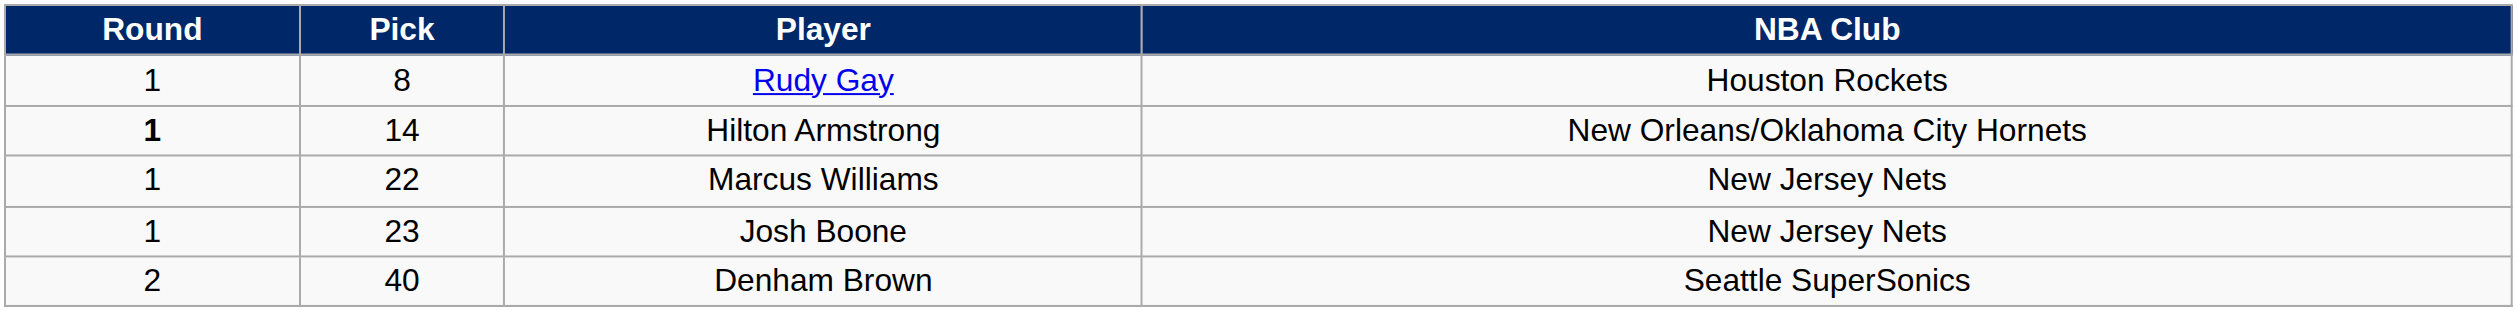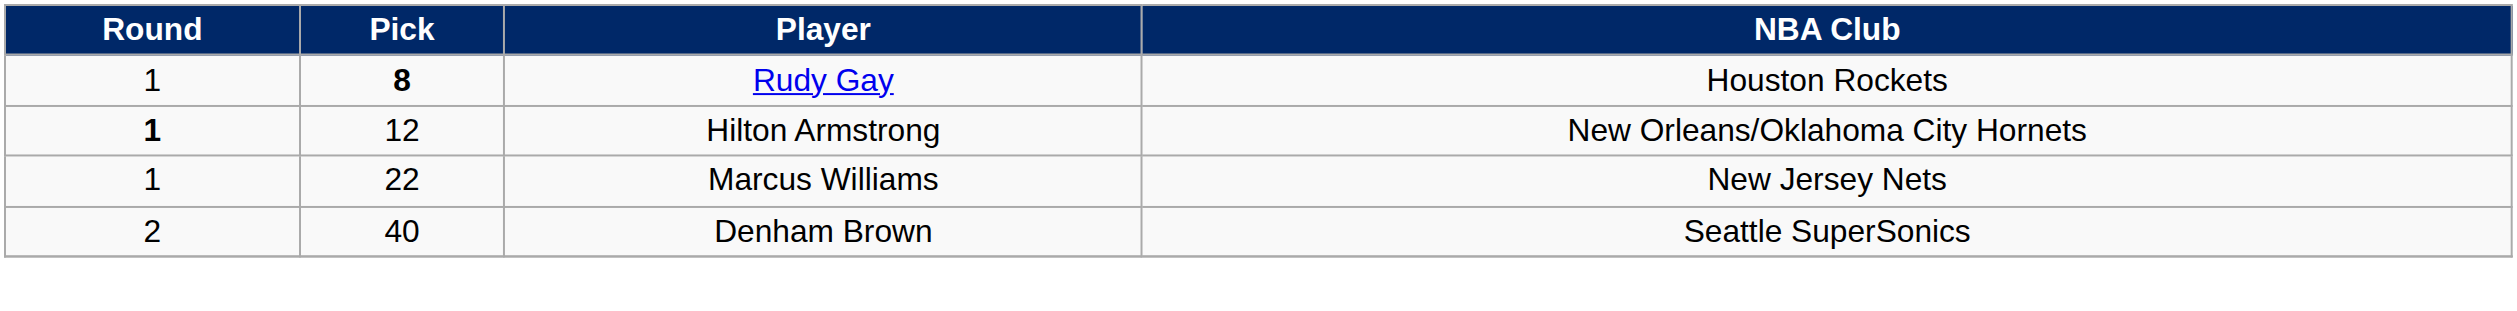 <table class="wikitable" width="80%">
 <tr align="center"  style="background:#002868;color:#FFFFFF;">
 <td><strong>Round</strong></td>
 <td><strong>Pick</strong></td>
 <td><strong>Player</strong></td>
 <td><strong>NBA Club</strong></td>
 </tr>
 <tr align="center" bgcolor="">
 <td>1</td>
-<td>8</td>
+<td><strong>8</strong></td>
 <td><a href='#'>Rudy Gay</a></td>
 <td>Houston Rockets</td>
 </tr>
 <tr align="center" bgcolor="">
 <td><strong>1</strong></td>
-<td>14</td>
+<td>12</td>
 <td>Hilton Armstrong</td>
 <td>New Orleans/Oklahoma City Hornets</td>
 </tr>
 <tr align="center" bgcolor="">
 <td>1</td>
 <td>22</td>
 <td>Marcus Williams</td>
-<td>New Jersey Nets</td>
-</tr>
-<tr align="center" bgcolor="">
-<td>1</td>
-<td>23</td>
-<td>Josh Boone</td>
 <td>New Jersey Nets</td>
 </tr>
 <tr align="center" bgcolor="">
 <td>2</td>
 <td>40</td>
 <td>Denham Brown</td>
 <td>Seattle SuperSonics</td>
 </tr>
 <tr align="center" bgcolor="">
 </tr>
 </table>
